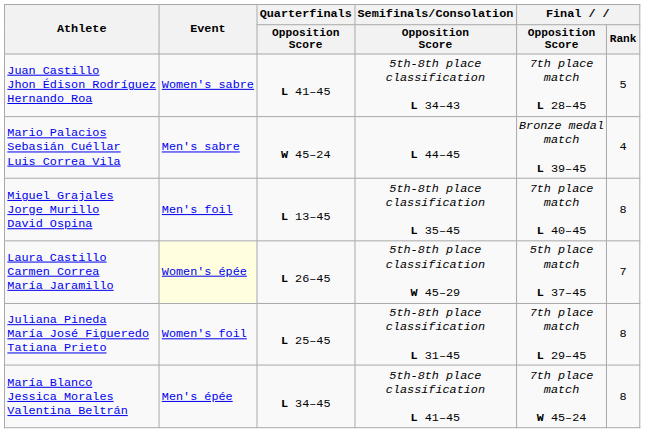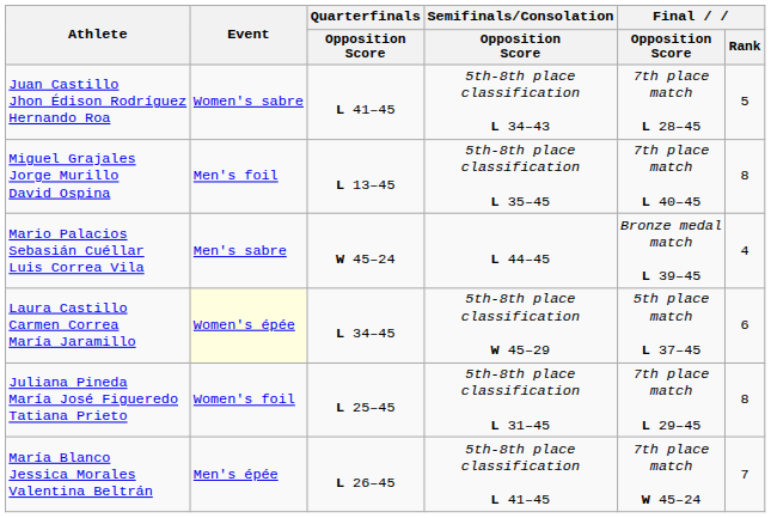 <table class=wikitable style="font-size:90%">
 <tr>
 <th rowspan="2">Athlete</th>
 <th rowspan="2">Event</th>
 <th>Quarterfinals</th>
 <th>Semifinals/Consolation</th>
 <th colspan=2>Final /  / </th>
 </tr>
 <tr style="font-size:95%">
 <th>Opposition<br>Score</th>
 <th>Opposition<br>Score</th>
 <th>Opposition<br>Score</th>
 <th>Rank</th>
 </tr>
 <tr align=center>
 <td align=left><a href='#'>Juan Castillo</a><br><a href='#'>Jhon Édison Rodríguez</a><br><a href='#'>Hernando Roa</a></td>
 <td align=left><a href='#'>Women's sabre</a></td>
 <td><br><strong>L</strong> 41–45</td>
 <td><em>5th-8th place<br>classification</em><br><br><strong>L</strong> 34–43</td>
 <td><em>7th place<br>match</em><br><br><strong>L</strong> 28–45</td>
 <td>5</td>
 </tr>
 <tr align=center>
+<td align=left><a href='#'>Miguel Grajales</a><br><a href='#'>Jorge Murillo</a><br><a href='#'>David Ospina</a></td>
+<td align=left><a href='#'>Men's foil</a></td>
+<td><br><strong>L</strong> 13–45</td>
+<td><em>5th-8th place<br>classification</em><br><br><strong>L</strong> 35–45</td>
+<td><em>7th place<br>match</em><br><br><strong>L</strong> 40–45</td>
+<td>8</td>
+</tr>
+<tr align=center>
 <td align=left><a href='#'>Mario Palacios</a><br><a href='#'>Sebasián Cuéllar</a><br><a href='#'>Luis Correa Vila</a></td>
 <td align=left><a href='#'>Men's sabre</a></td>
 <td><br><strong>W</strong> 45–24</td>
 <td><br><strong>L</strong> 44–45</td>
 <td><em>Bronze medal<br>match</em><br><br><strong>L</strong> 39–45</td>
 <td>4</td>
 </tr>
 <tr align=center>
-<td align=left><a href='#'>Miguel Grajales</a><br><a href='#'>Jorge Murillo</a><br><a href='#'>David Ospina</a></td>
-<td align=left><a href='#'>Men's foil</a></td>
-<td><br><strong>L</strong> 13–45</td>
-<td><em>5th-8th place<br>classification</em><br><br><strong>L</strong> 35–45</td>
-<td><em>7th place<br>match</em><br><br><strong>L</strong> 40–45</td>
-<td>8</td>
-</tr>
-<tr align=center>
 <td align=left><a href='#'>Laura Castillo</a><br><a href='#'>Carmen Correa</a><br><a href='#'>María Jaramillo</a></td>
 <td align=left style="background: lightyellow;"><a href='#'>Women's épée</a></td>
-<td><br><strong>L</strong> 26–45</td>
+<td><br><strong>L</strong> 34–45</td>
 <td><em>5th-8th place<br>classification</em><br><br><strong>W</strong> 45–29</td>
 <td><em>5th place<br>match</em><br><br><strong>L</strong> 37–45</td>
-<td>7</td>
+<td>6</td>
 </tr>
 <tr align=center>
 <td align=left><a href='#'>Juliana Pineda</a><br><a href='#'>María José Figueredo</a><br><a href='#'>Tatiana Prieto</a></td>
 <td align=left><a href='#'>Women's foil</a></td>
 <td><br><strong>L</strong> 25–45</td>
 <td><em>5th-8th place<br>classification</em><br><br><strong>L</strong> 31–45</td>
 <td><em>7th place<br>match</em><br><br><strong>L</strong> 29–45</td>
 <td>8</td>
 </tr>
 <tr align=center>
 <td align=left><a href='#'>María Blanco</a><br><a href='#'>Jessica Morales</a><br><a href='#'>Valentina Beltrán</a></td>
 <td align=left><a href='#'>Men's épée</a></td>
-<td><br><strong>L</strong> 34–45</td>
+<td><br><strong>L</strong> 26–45</td>
 <td><em>5th-8th place<br>classification</em><br><br><strong>L</strong> 41–45</td>
 <td><em>7th place<br>match</em><br><br><strong>W</strong> 45–24</td>
-<td>8</td>
+<td>7</td>
 </tr>
 </table>
